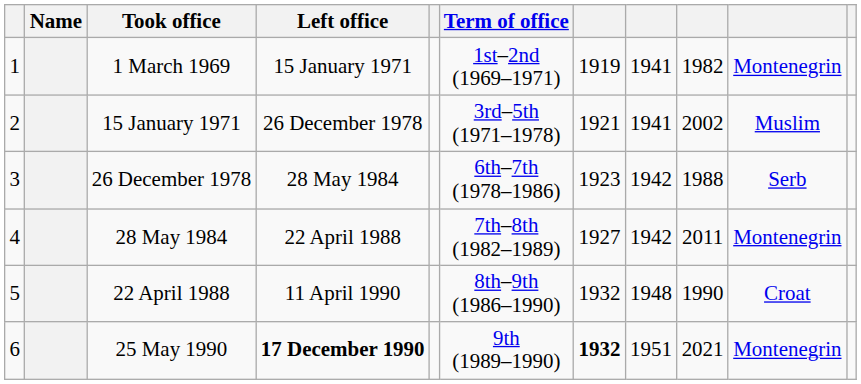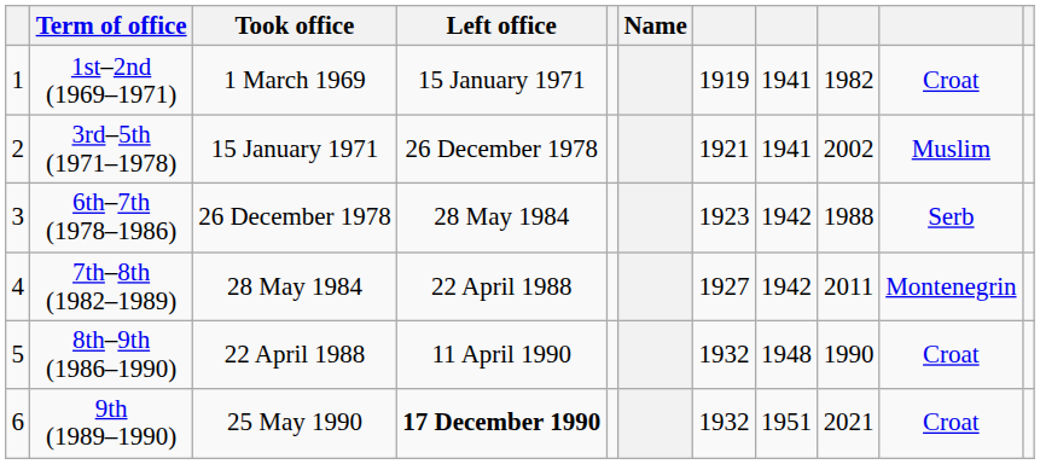 <table class="wikitable sortable" style=text-align:center>
 <tr>
 <th scope=col></th>
-<th scope=col>Name</th>
+<th scope=col><a href='#'>Term of office</a></th>
 <th scope=col>Took office</th>
 <th scope=col>Left office</th>
 <th scope=col></th>
-<th scope=col><a href='#'>Term of office</a></th>
+<th scope=col>Name</th>
 <th scope=col></th>
 <th scope=col></th>
 <th scope=col></th>
 <th scope=col class="unsortable"></th>
 <th scope=col class="unsortable"></th>
 </tr>
 <tr>
 <td>1</td>
-<th align="center" scope="row" style="font-weight:normal;"></th>
+<td><a href='#'>1st</a>–<a href='#'>2nd</a><br>(1969–1971)</td>
 <td>1 March 1969</td>
 <td>15 January 1971</td>
 <td></td>
-<td><a href='#'>1st</a>–<a href='#'>2nd</a><br>(1969–1971)</td>
+<th align="center" scope="row" style="font-weight:normal;"></th>
 <td>1919</td>
 <td>1941</td>
 <td>1982</td>
-<td><a href='#'>Montenegrin</a></td>
+<td><a href='#'>Croat</a></td>
 <td></td>
 </tr>
 <tr>
 <td>2</td>
-<th align="center" scope="row" style="font-weight:normal;"></th>
+<td><a href='#'>3rd</a>–<a href='#'>5th</a><br>(1971–1978)</td>
 <td>15 January 1971</td>
 <td>26 December 1978</td>
 <td></td>
-<td><a href='#'>3rd</a>–<a href='#'>5th</a><br>(1971–1978)</td>
+<th align="center" scope="row" style="font-weight:normal;"></th>
 <td>1921</td>
 <td>1941</td>
 <td>2002</td>
 <td><a href='#'>Muslim</a></td>
 <td></td>
 </tr>
 <tr>
 <td>3</td>
-<th align="center" scope="row" style="font-weight:normal;"></th>
+<td><a href='#'>6th</a>–<a href='#'>7th</a><br>(1978–1986)</td>
 <td>26 December 1978</td>
 <td>28 May 1984</td>
 <td></td>
-<td><a href='#'>6th</a>–<a href='#'>7th</a><br>(1978–1986)</td>
+<th align="center" scope="row" style="font-weight:normal;"></th>
 <td>1923</td>
 <td>1942</td>
 <td>1988</td>
 <td><a href='#'>Serb</a></td>
 <td></td>
 </tr>
 <tr>
 <td>4</td>
-<th align="center" scope="row" style="font-weight:normal;"></th>
+<td><a href='#'>7th</a>–<a href='#'>8th</a><br>(1982–1989)</td>
 <td>28 May 1984</td>
 <td>22 April 1988</td>
 <td></td>
-<td><a href='#'>7th</a>–<a href='#'>8th</a><br>(1982–1989)</td>
+<th align="center" scope="row" style="font-weight:normal;"></th>
 <td>1927</td>
 <td>1942</td>
 <td>2011</td>
 <td><a href='#'>Montenegrin</a></td>
 <td></td>
 </tr>
 <tr>
 <td>5</td>
-<th align="center" scope="row" style="font-weight:normal;"></th>
+<td><a href='#'>8th</a>–<a href='#'>9th</a><br>(1986–1990)</td>
 <td>22 April 1988</td>
 <td>11 April 1990</td>
 <td></td>
-<td><a href='#'>8th</a>–<a href='#'>9th</a><br>(1986–1990)</td>
+<th align="center" scope="row" style="font-weight:normal;"></th>
 <td>1932</td>
 <td>1948</td>
 <td>1990</td>
 <td><a href='#'>Croat</a></td>
 <td></td>
 </tr>
 <tr>
 <td>6</td>
-<th align="center" scope="row" style="font-weight:normal;"></th>
+<td><a href='#'>9th</a><br>(1989–1990)</td>
 <td>25 May 1990</td>
 <td><strong>17 December 1990</strong></td>
 <td></td>
-<td><a href='#'>9th</a><br>(1989–1990)</td>
-<td><strong>1932</strong></td>
+<th align="center" scope="row" style="font-weight:normal;"></th>
+<td>1932</td>
 <td>1951</td>
 <td>2021</td>
-<td><a href='#'>Montenegrin</a></td>
+<td><a href='#'>Croat</a></td>
 <td></td>
 </tr>
 </table>
